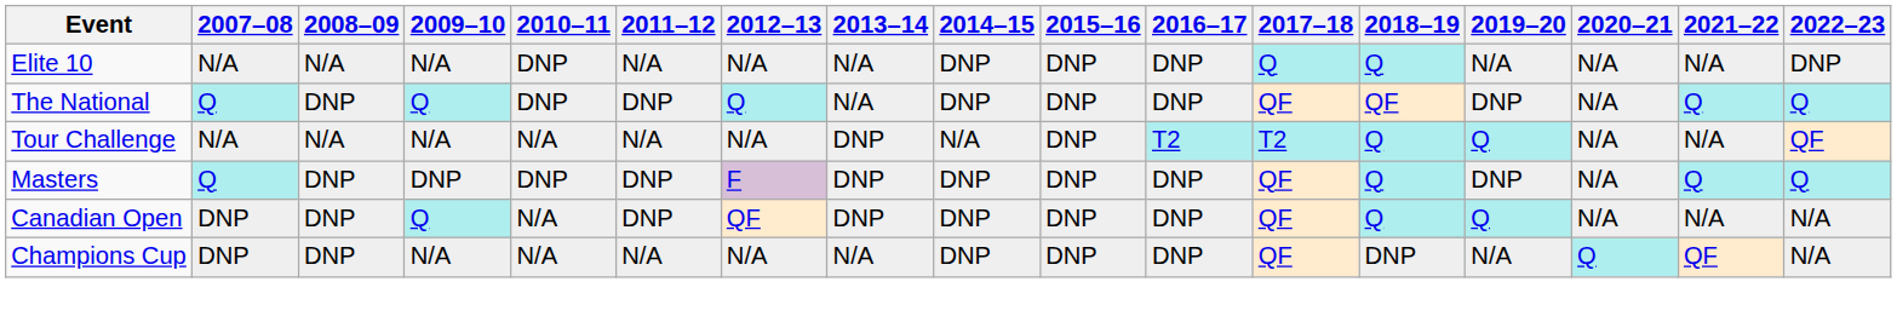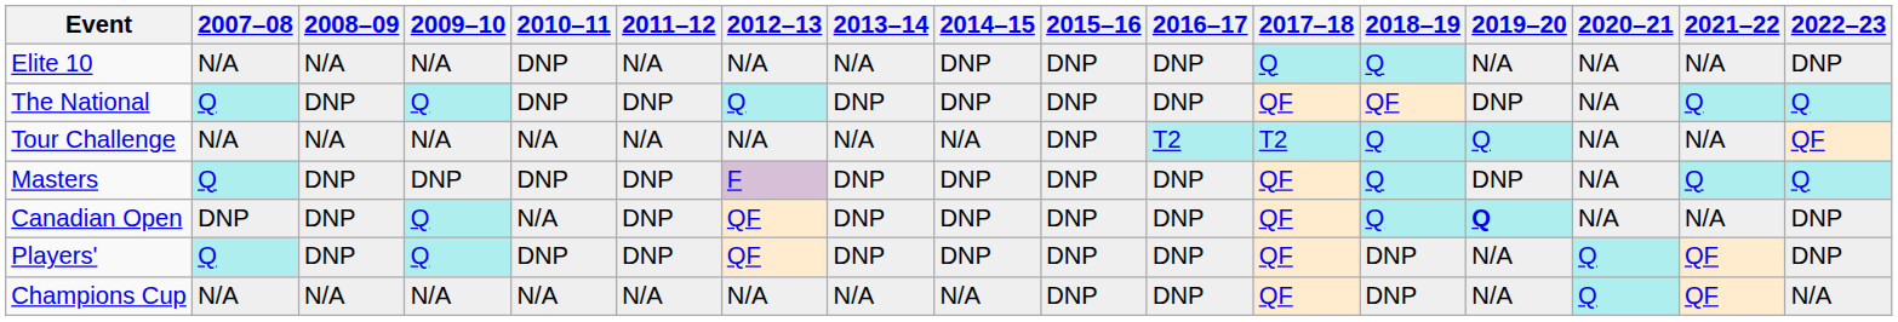 <table class="wikitable">
 <tr>
 <th>Event</th>
 <th><a href='#'>2007–08</a></th>
 <th><a href='#'>2008–09</a></th>
 <th><a href='#'>2009–10</a></th>
 <th><a href='#'>2010–11</a></th>
 <th><a href='#'>2011–12</a></th>
 <th><a href='#'>2012–13</a></th>
 <th><a href='#'>2013–14</a></th>
 <th><a href='#'>2014–15</a></th>
 <th><a href='#'>2015–16</a></th>
 <th><a href='#'>2016–17</a></th>
 <th><a href='#'>2017–18</a></th>
 <th><a href='#'>2018–19</a></th>
 <th><a href='#'>2019–20</a></th>
 <th><a href='#'>2020–21</a></th>
 <th><a href='#'>2021–22</a></th>
 <th><a href='#'>2022–23</a></th>
 </tr>
 <tr>
 <td><a href='#'>Elite 10</a></td>
 <td style="background:#EFEFEF;">N/A</td>
 <td style="background:#EFEFEF;">N/A</td>
 <td style="background:#EFEFEF;">N/A</td>
 <td style="background:#EFEFEF;">DNP</td>
 <td style="background:#EFEFEF;">N/A</td>
 <td style="background:#EFEFEF;">N/A</td>
 <td style="background:#EFEFEF;">N/A</td>
 <td style="background:#EFEFEF;">DNP</td>
 <td style="background:#EFEFEF;">DNP</td>
 <td style="background:#EFEFEF;">DNP</td>
 <td style="background:#afeeee;"><a href='#'>Q</a></td>
 <td style="background:#afeeee;"><a href='#'>Q</a></td>
 <td style="background:#EFEFEF;">N/A</td>
 <td style="background:#EFEFEF;">N/A</td>
 <td style="background:#EFEFEF;">N/A</td>
 <td style="background:#EFEFEF;">DNP</td>
 </tr>
 <tr>
 <td><a href='#'>The National</a></td>
 <td style="background:#afeeee;"><a href='#'>Q</a></td>
 <td style="background:#EFEFEF;">DNP</td>
 <td style="background:#afeeee;"><a href='#'>Q</a></td>
 <td style="background:#EFEFEF;">DNP</td>
 <td style="background:#EFEFEF;">DNP</td>
 <td style="background:#afeeee;"><a href='#'>Q</a></td>
-<td style="background:#EFEFEF;">N/A</td>
+<td style="background:#EFEFEF;">DNP</td>
 <td style="background:#EFEFEF;">DNP</td>
 <td style="background:#EFEFEF;">DNP</td>
 <td style="background:#EFEFEF;">DNP</td>
 <td style="background:#ffebcd;"><a href='#'>QF</a></td>
 <td style="background:#ffebcd;"><a href='#'>QF</a></td>
 <td style="background:#EFEFEF;">DNP</td>
 <td style="background:#EFEFEF;">N/A</td>
 <td style="background:#afeeee;"><a href='#'>Q</a></td>
 <td style="background:#afeeee;"><a href='#'>Q</a></td>
 </tr>
 <tr>
 <td><a href='#'>Tour Challenge</a></td>
 <td style="background:#EFEFEF;">N/A</td>
 <td style="background:#EFEFEF;">N/A</td>
 <td style="background:#EFEFEF;">N/A</td>
 <td style="background:#EFEFEF;">N/A</td>
 <td style="background:#EFEFEF;">N/A</td>
 <td style="background:#EFEFEF;">N/A</td>
-<td style="background:#EFEFEF;">DNP</td>
+<td style="background:#EFEFEF;">N/A</td>
 <td style="background:#EFEFEF;">N/A</td>
 <td style="background:#EFEFEF;">DNP</td>
 <td style="background:#afeeee;"><a href='#'>T2</a></td>
 <td style="background:#afeeee;"><a href='#'>T2</a></td>
 <td style="background:#afeeee;"><a href='#'>Q</a></td>
 <td style="background:#afeeee;"><a href='#'>Q</a></td>
 <td style="background:#EFEFEF;">N/A</td>
 <td style="background:#EFEFEF;">N/A</td>
 <td style="background:#ffebcd;"><a href='#'>QF</a></td>
 </tr>
 <tr>
 <td><a href='#'>Masters</a></td>
 <td style="background:#afeeee;"><a href='#'>Q</a></td>
 <td style="background:#EFEFEF;">DNP</td>
 <td style="background:#EFEFEF;">DNP</td>
 <td style="background:#EFEFEF;">DNP</td>
 <td style="background:#EFEFEF;">DNP</td>
 <td style="background:thistle;"><a href='#'>F</a></td>
 <td style="background:#EFEFEF;">DNP</td>
 <td style="background:#EFEFEF;">DNP</td>
 <td style="background:#EFEFEF;">DNP</td>
 <td style="background:#EFEFEF;">DNP</td>
 <td style="background:#ffebcd;"><a href='#'>QF</a></td>
 <td style="background:#afeeee;"><a href='#'>Q</a></td>
 <td style="background:#EFEFEF;">DNP</td>
 <td style="background:#EFEFEF;">N/A</td>
 <td style="background:#afeeee;"><a href='#'>Q</a></td>
 <td style="background:#afeeee;"><a href='#'>Q</a></td>
 </tr>
 <tr>
 <td><a href='#'>Canadian Open</a></td>
 <td style="background:#EFEFEF;">DNP</td>
 <td style="background:#EFEFEF;">DNP</td>
 <td style="background:#afeeee;"><a href='#'>Q</a></td>
 <td style="background:#EFEFEF;">N/A</td>
 <td style="background:#EFEFEF;">DNP</td>
 <td style="background:#ffebcd;"><a href='#'>QF</a></td>
 <td style="background:#EFEFEF;">DNP</td>
 <td style="background:#EFEFEF;">DNP</td>
 <td style="background:#EFEFEF;">DNP</td>
 <td style="background:#EFEFEF;">DNP</td>
 <td style="background:#ffebcd;"><a href='#'>QF</a></td>
 <td style="background:#afeeee;"><a href='#'>Q</a></td>
-<td style="background:#afeeee;"><a href='#'>Q</a></td>
+<td style="background:#afeeee;"><strong><a href='#'>Q</a></strong></td>
 <td style="background:#EFEFEF;">N/A</td>
 <td style="background:#EFEFEF;">N/A</td>
+<td style="background:#EFEFEF;">DNP</td>
+</tr>
+<tr>
+<td><a href='#'>Players'</a></td>
+<td style="background:#afeeee;"><a href='#'>Q</a></td>
+<td style="background:#EFEFEF;">DNP</td>
+<td style="background:#afeeee;"><a href='#'>Q</a></td>
+<td style="background:#EFEFEF;">DNP</td>
+<td style="background:#EFEFEF;">DNP</td>
+<td style="background:#ffebcd;"><a href='#'>QF</a></td>
+<td style="background:#EFEFEF;">DNP</td>
+<td style="background:#EFEFEF;">DNP</td>
+<td style="background:#EFEFEF;">DNP</td>
+<td style="background:#EFEFEF;">DNP</td>
+<td style="background:#ffebcd;"><a href='#'>QF</a></td>
+<td style="background:#EFEFEF;">DNP</td>
 <td style="background:#EFEFEF;">N/A</td>
+<td style="background:#afeeee;"><a href='#'>Q</a></td>
+<td style="background:#ffebcd;"><a href='#'>QF</a></td>
+<td style="background:#EFEFEF;">DNP</td>
 </tr>
 <tr>
 <td><a href='#'>Champions Cup</a></td>
-<td style="background:#EFEFEF;">DNP</td>
-<td style="background:#EFEFEF;">DNP</td>
 <td style="background:#EFEFEF;">N/A</td>
 <td style="background:#EFEFEF;">N/A</td>
 <td style="background:#EFEFEF;">N/A</td>
 <td style="background:#EFEFEF;">N/A</td>
 <td style="background:#EFEFEF;">N/A</td>
-<td style="background:#EFEFEF;">DNP</td>
+<td style="background:#EFEFEF;">N/A</td>
+<td style="background:#EFEFEF;">N/A</td>
+<td style="background:#EFEFEF;">N/A</td>
 <td style="background:#EFEFEF;">DNP</td>
 <td style="background:#EFEFEF;">DNP</td>
 <td style="background:#ffebcd;"><a href='#'>QF</a></td>
 <td style="background:#EFEFEF;">DNP</td>
 <td style="background:#EFEFEF;">N/A</td>
 <td style="background:#afeeee;"><a href='#'>Q</a></td>
 <td style="background:#ffebcd;"><a href='#'>QF</a></td>
 <td style="background:#EFEFEF;">N/A</td>
 </tr>
 </table>
